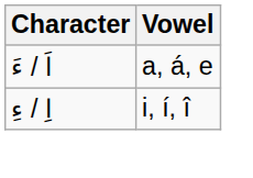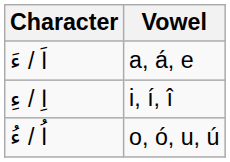 <table class="wikitable">
 <tr>
 <th>Character</th>
 <th>Vowel</th>
 </tr>
 <tr>
 <td>اَ / ءَ</td>
 <td>a, á, e</td>
 </tr>
 <tr>
 <td>اِ / ءِ</td>
 <td>i, í, î</td>
 </tr>
+<tr>
+<td>اُ / ءُ</td>
+<td>o, ó, u, ú</td>
+</tr>
 </table>
